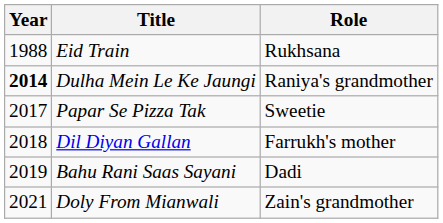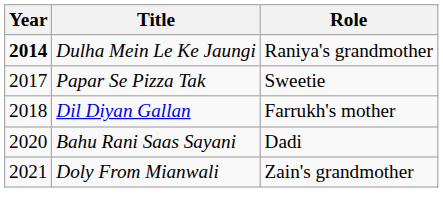 <table class="wikitable sortable plainrowheaders">
 <tr style="text-align:center;">
 <th scope="col">Year</th>
 <th scope="col">Title</th>
 <th scope="col">Role</th>
-</tr>
-<tr>
-<td>1988</td>
-<td><em>Eid Train</em></td>
-<td>Rukhsana</td>
 </tr>
 <tr>
 <td><strong>2014</strong></td>
 <td><em>Dulha Mein Le Ke Jaungi</em></td>
 <td>Raniya's grandmother</td>
 </tr>
 <tr>
 <td>2017</td>
 <td><em>Papar Se Pizza Tak</em></td>
 <td>Sweetie</td>
 </tr>
 <tr>
 <td>2018</td>
 <td><em><a href='#'>Dil Diyan Gallan</a></em></td>
 <td>Farrukh's mother</td>
 </tr>
 <tr>
-<td>2019</td>
+<td>2020</td>
 <td><em>Bahu Rani Saas Sayani</em></td>
 <td>Dadi</td>
 </tr>
 <tr>
 <td>2021</td>
 <td><em>Doly From Mianwali</em></td>
 <td>Zain's grandmother</td>
 </tr>
 </table>
